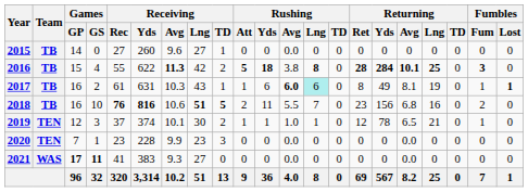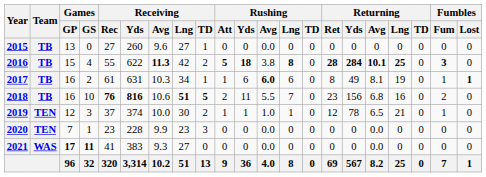 <table class="wikitable" style="text-align: center;">
 <tr>
 <th rowspan="2">Year</th>
 <th rowspan="2">Team</th>
 <th colspan="2">Games</th>
 <th colspan="5">Receiving</th>
 <th colspan="5">Rushing</th>
 <th colspan="5">Returning</th>
 <th colspan="2">Fumbles</th>
 </tr>
 <tr>
 <th>GP</th>
 <th>GS</th>
 <th>Rec</th>
 <th>Yds</th>
 <th>Avg</th>
 <th>Lng</th>
 <th>TD</th>
 <th>Att</th>
 <th>Yds</th>
 <th>Avg</th>
 <th>Lng</th>
 <th>TD</th>
 <th>Ret</th>
 <th>Yds</th>
 <th>Avg</th>
 <th>Lng</th>
 <th>TD</th>
 <th>Fum</th>
 <th>Lost</th>
 </tr>
 <tr>
 <th><a href='#'>2015</a></th>
 <th><a href='#'>TB</a></th>
-<td>14</td>
+<td>13</td>
 <td>0</td>
 <td>27</td>
 <td>260</td>
 <td>9.6</td>
 <td>27</td>
 <td>1</td>
 <td>0</td>
 <td>0</td>
 <td>0.0</td>
 <td>0</td>
 <td>0</td>
 <td>0</td>
 <td>0</td>
 <td>0</td>
 <td>0</td>
 <td>0</td>
 <td>0</td>
 <td>0</td>
 </tr>
 <tr>
 <th><a href='#'>2016</a></th>
 <th><a href='#'>TB</a></th>
 <td>15</td>
 <td>4</td>
 <td>55</td>
 <td>622</td>
 <td><strong>11.3</strong></td>
 <td>42</td>
 <td>2</td>
 <td><strong>5</strong></td>
 <td><strong>18</strong></td>
 <td>3.8</td>
 <td><strong>8</strong></td>
 <td>0</td>
 <td><strong>28</strong></td>
 <td><strong>284</strong></td>
 <td><strong>10.1</strong></td>
 <td><strong>25</strong></td>
 <td>0</td>
 <td><strong>3</strong></td>
 <td>0</td>
 </tr>
 <tr>
 <th><a href='#'>2017</a></th>
 <th><a href='#'>TB</a></th>
 <td>16</td>
 <td>2</td>
 <td>61</td>
 <td>631</td>
 <td>10.3</td>
-<td>43</td>
+<td>34</td>
 <td>1</td>
 <td>1</td>
 <td>6</td>
 <td><strong>6.0</strong></td>
-<td style="background: paleturquoise;">6</td>
+<td>6</td>
 <td>0</td>
 <td>8</td>
 <td>49</td>
 <td>8.1</td>
 <td>19</td>
 <td>0</td>
 <td>1</td>
 <td><strong>1</strong></td>
 </tr>
 <tr>
 <th><a href='#'>2018</a></th>
 <th><a href='#'>TB</a></th>
 <td>16</td>
 <td>10</td>
 <td><strong>76</strong></td>
 <td><strong>816</strong></td>
 <td>10.6</td>
 <td><strong>51</strong></td>
 <td><strong>5</strong></td>
 <td>2</td>
 <td>11</td>
 <td>5.5</td>
 <td>7</td>
 <td>0</td>
 <td>23</td>
 <td>156</td>
 <td>6.8</td>
 <td>16</td>
 <td>0</td>
 <td>2</td>
 <td>0</td>
 </tr>
 <tr>
 <th><a href='#'>2019</a></th>
 <th><a href='#'>TEN</a></th>
 <td>12</td>
 <td>3</td>
 <td>37</td>
 <td>374</td>
-<td>10.1</td>
+<td>10.0</td>
 <td>30</td>
 <td>2</td>
 <td>1</td>
 <td>1</td>
 <td>1.0</td>
 <td>1</td>
 <td>0</td>
 <td>12</td>
 <td>78</td>
 <td>6.5</td>
 <td>21</td>
 <td>0</td>
 <td>1</td>
 <td>0</td>
 </tr>
 <tr>
 <th><a href='#'>2020</a></th>
 <th><a href='#'>TEN</a></th>
 <td>7</td>
 <td>1</td>
 <td>23</td>
 <td>228</td>
 <td>9.9</td>
 <td>23</td>
 <td>3</td>
 <td>0</td>
 <td>0</td>
 <td>0.0</td>
 <td>0</td>
 <td>0</td>
 <td>0</td>
 <td>0</td>
 <td>0.0</td>
 <td>0</td>
 <td>0</td>
 <td>0</td>
 <td>0</td>
 </tr>
 <tr>
 <th><a href='#'>2021</a></th>
 <th><a href='#'>WAS</a></th>
 <td><strong>17</strong></td>
 <td><strong>11</strong></td>
 <td>41</td>
 <td>383</td>
 <td>9.3</td>
 <td>27</td>
 <td>0</td>
 <td>0</td>
 <td>0</td>
 <td>0.0</td>
 <td>0</td>
 <td>0</td>
 <td>0</td>
 <td>0</td>
 <td>0.0</td>
 <td>0</td>
 <td>0</td>
 <td>0</td>
 <td>0</td>
 </tr>
 <tr>
 <th colspan="2"></th>
 <th>96</th>
 <th>32</th>
 <th>320</th>
 <th>3,314</th>
 <th>10.2</th>
 <th>51</th>
 <th>13</th>
 <th>9</th>
 <th>36</th>
 <th>4.0</th>
 <th>8</th>
 <th>0</th>
 <th>69</th>
 <th>567</th>
 <th>8.2</th>
 <th>25</th>
 <th>0</th>
 <th>7</th>
 <th>1</th>
 </tr>
 </table>
